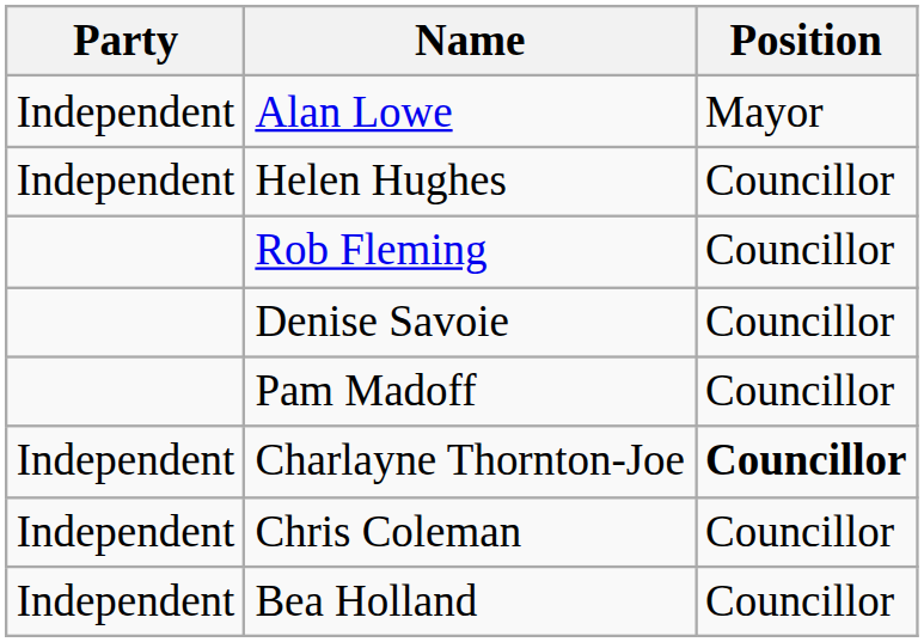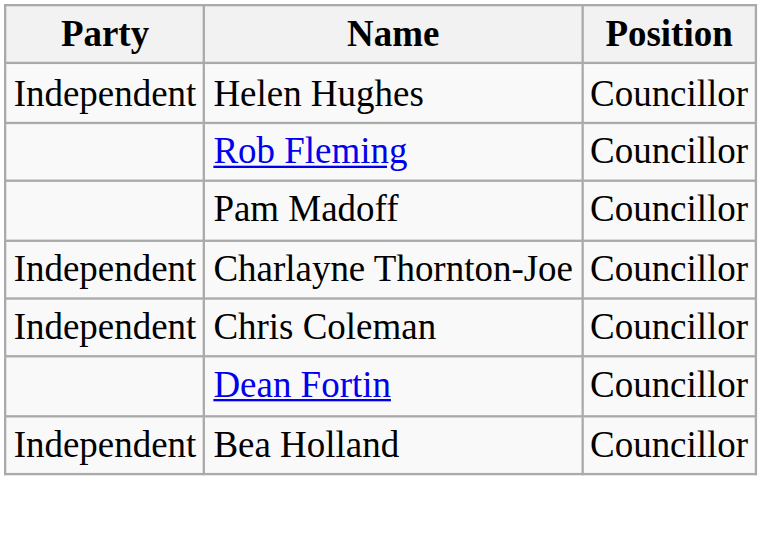 <table class="wikitable">
 <tr>
 <th>Party</th>
 <th>Name</th>
 <th>Position</th>
-</tr>
-<tr>
-<td>Independent</td>
-<td><a href='#'>Alan Lowe</a></td>
-<td>Mayor</td>
 </tr>
 <tr>
 <td>Independent</td>
 <td>Helen Hughes</td>
 <td>Councillor</td>
 </tr>
 <tr>
 <td></td>
 <td><a href='#'>Rob Fleming</a></td>
 <td>Councillor</td>
 </tr>
 <tr>
 <td></td>
-<td>Denise Savoie</td>
-<td>Councillor</td>
-</tr>
-<tr>
-<td></td>
 <td>Pam Madoff</td>
 <td>Councillor</td>
 </tr>
 <tr>
 <td>Independent</td>
 <td>Charlayne Thornton-Joe</td>
-<td><strong>Councillor</strong></td>
+<td>Councillor</td>
 </tr>
 <tr>
 <td>Independent</td>
 <td>Chris Coleman</td>
+<td>Councillor</td>
+</tr>
+<tr>
+<td></td>
+<td><a href='#'>Dean Fortin</a></td>
 <td>Councillor</td>
 </tr>
 <tr>
 <td>Independent</td>
 <td>Bea Holland</td>
 <td>Councillor</td>
 </tr>
 </table>
